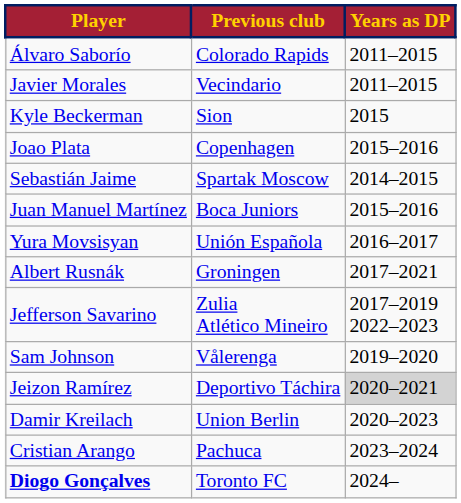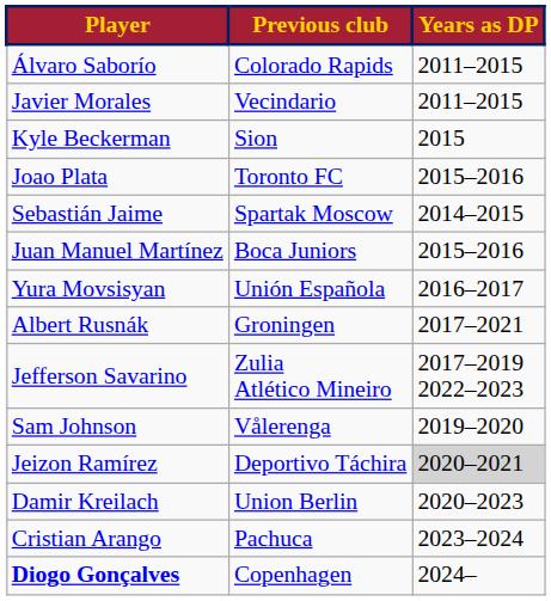 <table class="wikitable" style="text-align:center">
 <tr>
 <th style="background:#A41F35; color:#FFD100; border:2px solid #001E61;">Player</th>
 <th style="background:#A41F35; color:#FFD100; border:2px solid #001E61;">Previous club</th>
 <th style="background:#A41F35; color:#FFD100; border:2px solid #001E61;">Years as DP</th>
 </tr>
 <tr>
 <td align=left> <a href='#'>Álvaro Saborío</a></td>
 <td align=left> <a href='#'>Colorado Rapids</a></td>
 <td align=left>2011–2015</td>
 </tr>
 <tr>
 <td align=left> <a href='#'>Javier Morales</a></td>
 <td align=left> <a href='#'>Vecindario</a></td>
 <td align=left>2011–2015</td>
 </tr>
 <tr>
 <td align=left> <a href='#'>Kyle Beckerman</a></td>
 <td align=left> <a href='#'>Sion</a></td>
 <td align=left>2015</td>
 </tr>
 <tr>
 <td align=left> <a href='#'>Joao Plata</a></td>
-<td align=left> <a href='#'>Copenhagen</a></td>
+<td align=left> <a href='#'>Toronto FC</a></td>
 <td align=left>2015–2016</td>
 </tr>
 <tr>
 <td align=left> <a href='#'>Sebastián Jaime</a></td>
 <td align=left> <a href='#'>Spartak Moscow</a></td>
 <td align=left>2014–2015</td>
 </tr>
 <tr>
 <td align=left> <a href='#'>Juan Manuel Martínez</a></td>
 <td align=left> <a href='#'>Boca Juniors</a></td>
 <td align=left>2015–2016</td>
 </tr>
 <tr>
 <td align=left> <a href='#'>Yura Movsisyan</a></td>
 <td align=left> <a href='#'>Unión Española</a></td>
 <td align=left>2016–2017</td>
 </tr>
 <tr>
 <td align=left> <a href='#'>Albert Rusnák</a></td>
 <td align=left> <a href='#'>Groningen</a></td>
 <td align=left>2017–2021</td>
 </tr>
 <tr>
 <td align=left> <a href='#'>Jefferson Savarino</a></td>
 <td align=left> <a href='#'>Zulia</a><br> <a href='#'>Atlético Mineiro</a></td>
 <td align=left>2017–2019<br>2022–2023</td>
 </tr>
 <tr>
 <td align=left> <a href='#'>Sam Johnson</a></td>
 <td align=left> <a href='#'>Vålerenga</a></td>
 <td align=left>2019–2020</td>
 </tr>
 <tr>
 <td align=left> <a href='#'>Jeizon Ramírez</a></td>
 <td align=left> <a href='#'>Deportivo Táchira</a></td>
 <td align=left style="background: lightgrey;">2020–2021</td>
 </tr>
 <tr>
 <td align=left> <a href='#'>Damir Kreilach</a></td>
 <td align=left> <a href='#'>Union Berlin</a></td>
 <td align=left>2020–2023</td>
 </tr>
 <tr>
 <td align=left> <a href='#'>Cristian Arango</a></td>
 <td align=left> <a href='#'>Pachuca</a></td>
 <td align=left>2023–2024</td>
 </tr>
 <tr>
 <td align=left> <strong><a href='#'>Diogo Gonçalves</a></strong></td>
-<td align=left> <a href='#'>Toronto FC</a></td>
+<td align=left> <a href='#'>Copenhagen</a></td>
 <td align=left>2024–</td>
 </tr>
 </table>
